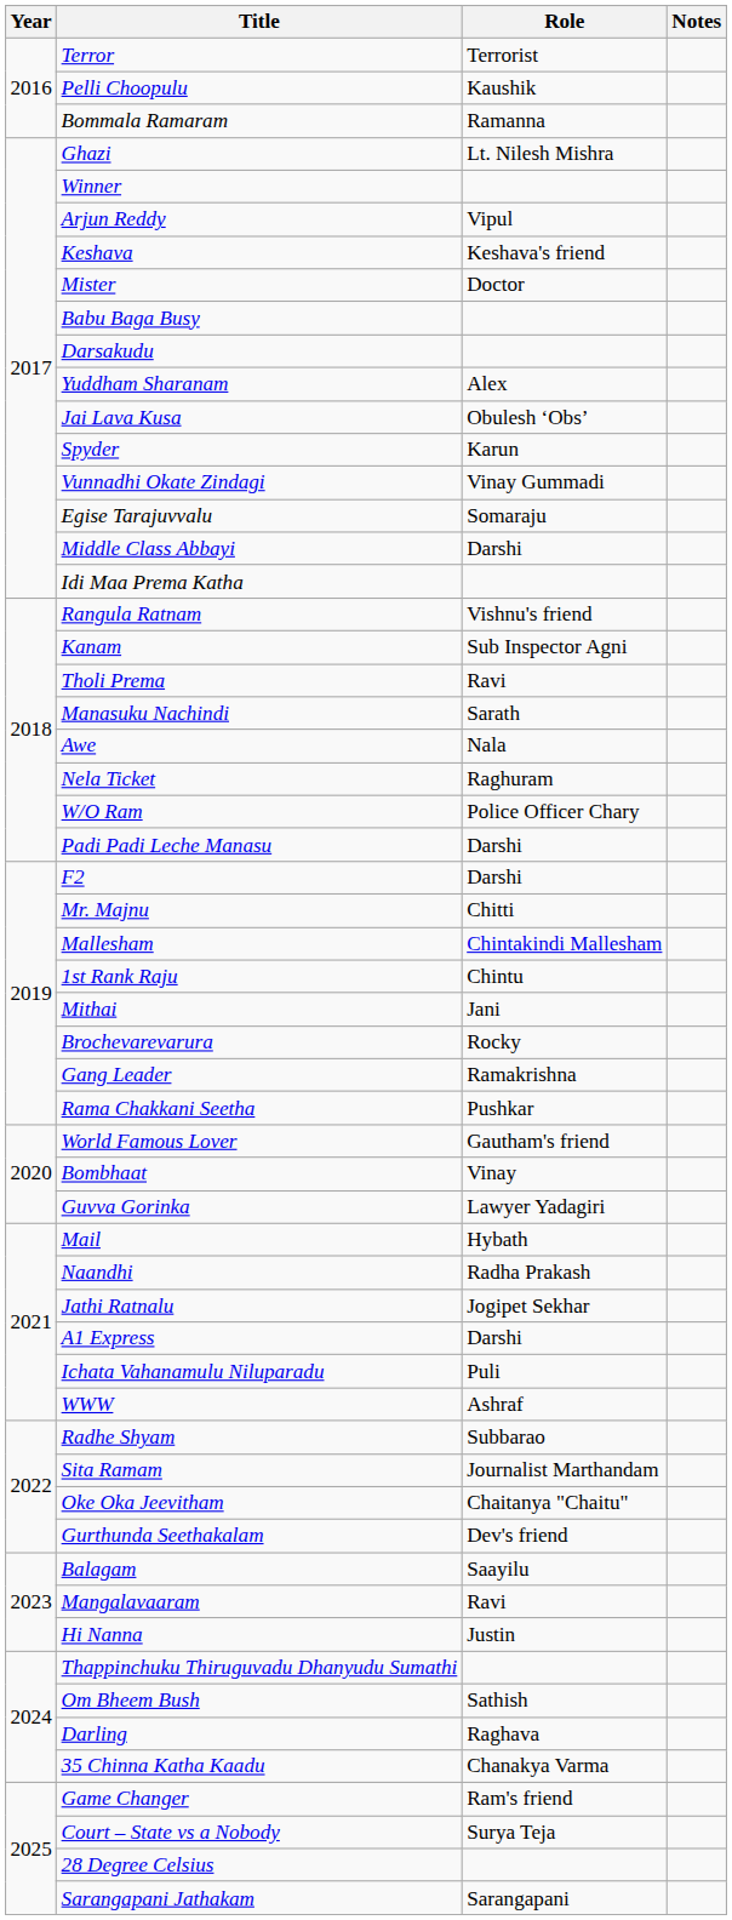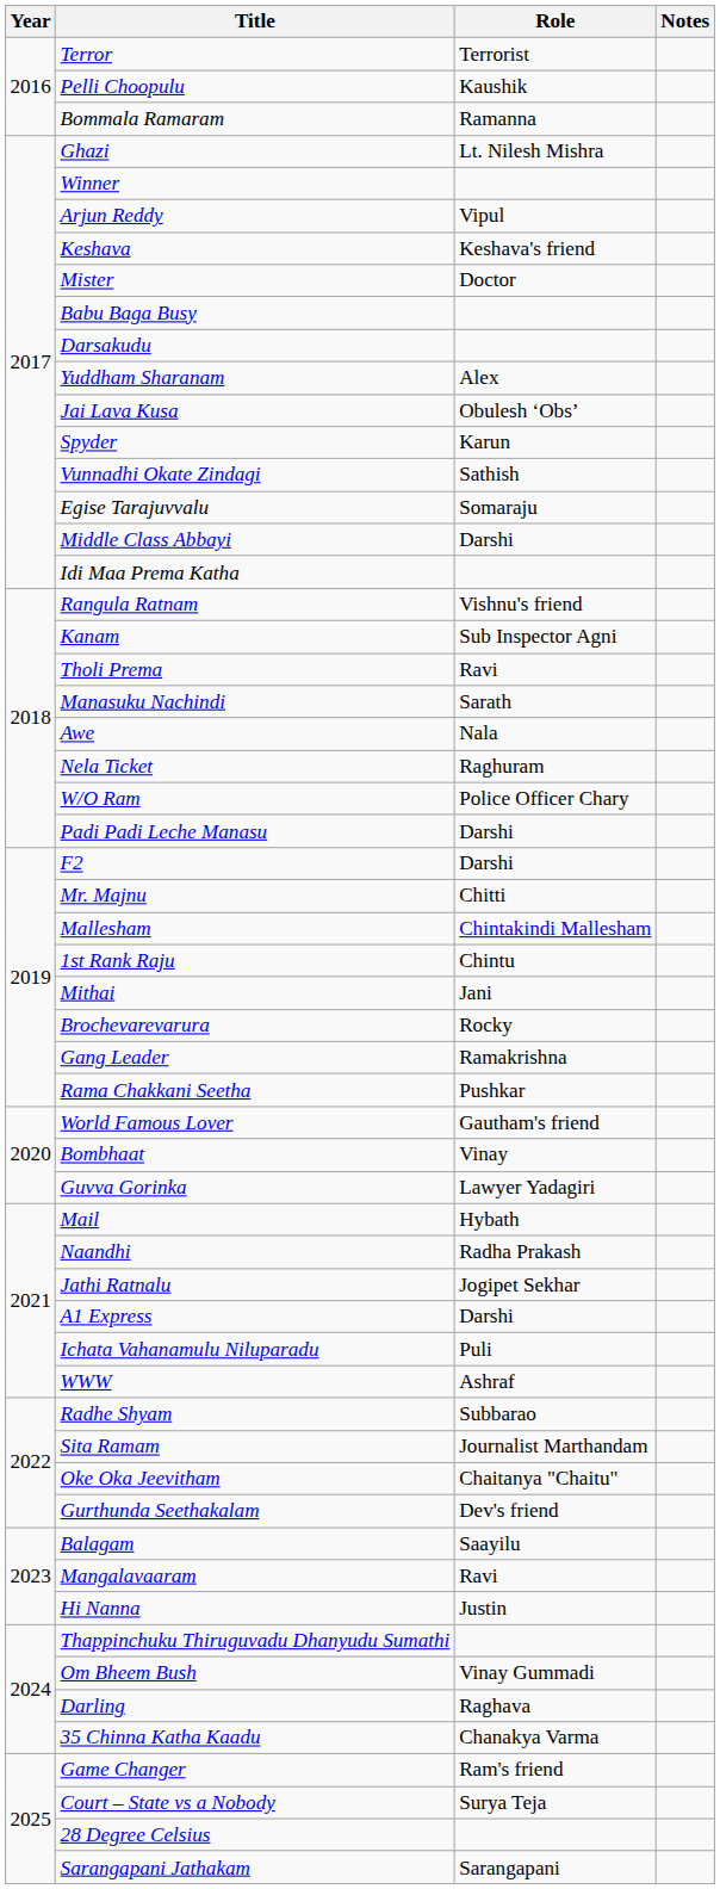 <table class="wikitable sortable">
 <tr>
 <th>Year</th>
 <th>Title</th>
 <th>Role</th>
 <th class="unsortable">Notes</th>
 </tr>
 <tr>
 <td rowspan="3">2016</td>
 <td><em><a href='#'>Terror</a></em></td>
 <td>Terrorist</td>
 <td></td>
 </tr>
 <tr>
 <td><em><a href='#'>Pelli Choopulu</a></em></td>
 <td>Kaushik</td>
 <td></td>
 </tr>
 <tr>
 <td><em>Bommala Ramaram</em></td>
 <td>Ramanna</td>
 <td></td>
 </tr>
 <tr>
 <td rowspan="14">2017</td>
 <td><em><a href='#'>Ghazi</a></em></td>
 <td>Lt. Nilesh Mishra</td>
 <td></td>
 </tr>
 <tr>
 <td><em><a href='#'>Winner</a></em></td>
 <td></td>
 <td></td>
 </tr>
 <tr>
 <td><em><a href='#'>Arjun Reddy</a></em></td>
 <td>Vipul</td>
 <td></td>
 </tr>
 <tr>
 <td><em><a href='#'>Keshava</a></em></td>
 <td>Keshava's friend</td>
 <td></td>
 </tr>
 <tr>
 <td><em><a href='#'>Mister</a></em></td>
 <td>Doctor</td>
 <td></td>
 </tr>
 <tr>
 <td><em><a href='#'>Babu Baga Busy</a></em></td>
 <td></td>
 <td></td>
 </tr>
 <tr>
 <td><em><a href='#'>Darsakudu</a></em></td>
 <td></td>
 <td></td>
 </tr>
 <tr>
 <td><em><a href='#'>Yuddham Sharanam</a></em></td>
 <td>Alex</td>
 <td></td>
 </tr>
 <tr>
 <td><em><a href='#'>Jai Lava Kusa</a></em></td>
 <td>Obulesh ‘Obs’</td>
 <td></td>
 </tr>
 <tr>
 <td><em><a href='#'>Spyder</a></em></td>
 <td>Karun</td>
 <td></td>
 </tr>
 <tr>
 <td><em><a href='#'>Vunnadhi Okate Zindagi</a></em></td>
-<td>Vinay Gummadi</td>
+<td>Sathish</td>
 <td></td>
 </tr>
 <tr>
 <td><em>Egise Tarajuvvalu</em></td>
 <td>Somaraju</td>
 <td></td>
 </tr>
 <tr>
 <td><em><a href='#'>Middle Class Abbayi</a></em></td>
 <td>Darshi</td>
 <td></td>
 </tr>
 <tr>
 <td><em>Idi Maa Prema Katha</em></td>
 <td></td>
 <td></td>
 </tr>
 <tr>
 <td rowspan="8">2018</td>
 <td><em><a href='#'>Rangula Ratnam</a></em></td>
 <td>Vishnu's friend</td>
 <td></td>
 </tr>
 <tr>
 <td><em><a href='#'>Kanam</a></em></td>
 <td>Sub Inspector Agni</td>
 <td></td>
 </tr>
 <tr>
 <td><em><a href='#'>Tholi Prema</a></em></td>
 <td>Ravi</td>
 <td></td>
 </tr>
 <tr>
 <td><em><a href='#'>Manasuku Nachindi</a></em></td>
 <td>Sarath</td>
 <td></td>
 </tr>
 <tr>
 <td><em><a href='#'>Awe</a></em></td>
 <td>Nala</td>
 <td></td>
 </tr>
 <tr>
 <td><em><a href='#'>Nela Ticket</a></em></td>
 <td>Raghuram</td>
 <td></td>
 </tr>
 <tr>
 <td><em><a href='#'>W/O Ram</a></em></td>
 <td>Police Officer Chary</td>
 <td></td>
 </tr>
 <tr>
 <td><em><a href='#'>Padi Padi Leche Manasu</a></em></td>
 <td>Darshi</td>
 <td></td>
 </tr>
 <tr>
 <td rowspan="8">2019</td>
 <td><em><a href='#'>F2</a></em></td>
 <td>Darshi</td>
 <td></td>
 </tr>
 <tr>
 <td><em><a href='#'>Mr. Majnu</a></em></td>
 <td>Chitti</td>
 <td></td>
 </tr>
 <tr>
 <td><em><a href='#'>Mallesham</a></em></td>
 <td><a href='#'>Chintakindi Mallesham</a></td>
 <td></td>
 </tr>
 <tr>
 <td><em><a href='#'>1st Rank Raju</a></em></td>
 <td>Chintu</td>
 <td></td>
 </tr>
 <tr>
 <td><em><a href='#'>Mithai</a></em></td>
 <td>Jani</td>
 <td></td>
 </tr>
 <tr>
 <td><em><a href='#'>Brochevarevarura</a></em></td>
 <td>Rocky</td>
 <td></td>
 </tr>
 <tr>
 <td><em><a href='#'>Gang Leader</a></em></td>
 <td>Ramakrishna</td>
 <td></td>
 </tr>
 <tr>
 <td><em><a href='#'>Rama Chakkani Seetha</a></em></td>
 <td>Pushkar</td>
 <td></td>
 </tr>
 <tr>
 <td rowspan="3">2020</td>
 <td><em><a href='#'>World Famous Lover</a></em></td>
 <td>Gautham's friend</td>
 <td></td>
 </tr>
 <tr>
 <td><em><a href='#'>Bombhaat</a></em></td>
 <td>Vinay</td>
 <td></td>
 </tr>
 <tr>
 <td><em><a href='#'>Guvva Gorinka</a></em></td>
 <td>Lawyer Yadagiri</td>
 <td></td>
 </tr>
 <tr>
 <td rowspan="6">2021</td>
 <td><a href='#'><em>Mail</em></a></td>
 <td>Hybath</td>
 <td></td>
 </tr>
 <tr>
 <td><em><a href='#'>Naandhi</a></em></td>
 <td>Radha Prakash</td>
 <td></td>
 </tr>
 <tr>
 <td><em><a href='#'>Jathi Ratnalu</a></em></td>
 <td>Jogipet Sekhar</td>
 <td></td>
 </tr>
 <tr>
 <td><em><a href='#'>A1 Express</a></em></td>
 <td>Darshi</td>
 <td></td>
 </tr>
 <tr>
 <td><em><a href='#'>Ichata Vahanamulu Niluparadu</a></em></td>
 <td>Puli</td>
 <td></td>
 </tr>
 <tr>
 <td><em><a href='#'>WWW</a></em></td>
 <td>Ashraf</td>
 <td></td>
 </tr>
 <tr>
 <td rowspan="4">2022</td>
 <td><em><a href='#'>Radhe Shyam</a></em></td>
 <td>Subbarao</td>
 <td></td>
 </tr>
 <tr>
 <td><em><a href='#'>Sita Ramam</a></em></td>
 <td>Journalist Marthandam</td>
 <td></td>
 </tr>
 <tr>
 <td><em><a href='#'>Oke Oka Jeevitham</a></em></td>
 <td>Chaitanya "Chaitu"</td>
 <td></td>
 </tr>
 <tr>
 <td><em><a href='#'>Gurthunda Seethakalam</a></em></td>
 <td>Dev's friend</td>
 <td></td>
 </tr>
 <tr>
 <td rowspan="3">2023</td>
 <td><em><a href='#'>Balagam</a></em></td>
 <td>Saayilu</td>
 <td></td>
 </tr>
 <tr>
 <td><em><a href='#'>Mangalavaaram</a></em></td>
 <td>Ravi</td>
 <td></td>
 </tr>
 <tr>
 <td><em><a href='#'>Hi Nanna</a></em></td>
 <td>Justin</td>
 <td></td>
 </tr>
 <tr>
 <td rowspan="4">2024</td>
 <td><em><a href='#'>Thappinchuku Thiruguvadu Dhanyudu Sumathi</a></em></td>
 <td></td>
 <td></td>
 </tr>
 <tr>
 <td><em><a href='#'>Om Bheem Bush</a></em></td>
-<td>Sathish</td>
+<td>Vinay Gummadi</td>
 <td></td>
 </tr>
 <tr>
 <td><a href='#'><em>Darling</em></a></td>
 <td>Raghava</td>
 <td></td>
 </tr>
 <tr>
 <td><em><a href='#'>35 Chinna Katha Kaadu</a></em></td>
 <td>Chanakya Varma</td>
 <td></td>
 </tr>
 <tr>
 <td rowspan="4">2025</td>
 <td><a href='#'><em>Game Changer</em></a></td>
 <td>Ram's friend</td>
 <td></td>
 </tr>
 <tr>
 <td><a href='#'><em>Court – State vs a Nobody</em></a></td>
 <td>Surya Teja</td>
 <td></td>
 </tr>
 <tr>
 <td><a href='#'><em>28 Degree Celsius</em></a></td>
 <td></td>
 <td></td>
 </tr>
 <tr>
 <td><em><a href='#'>Sarangapani Jathakam</a></em></td>
 <td>Sarangapani</td>
 <td></td>
 </tr>
 </table>
